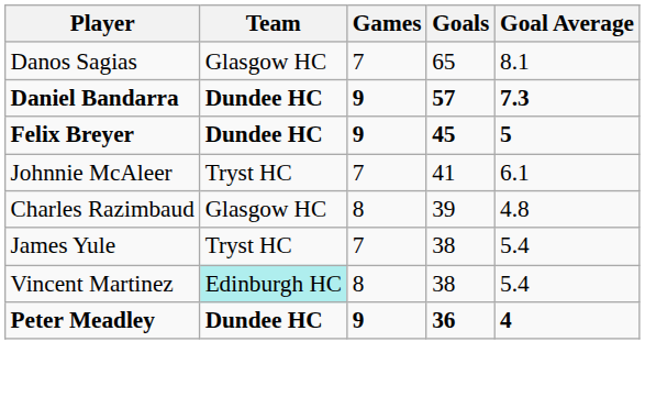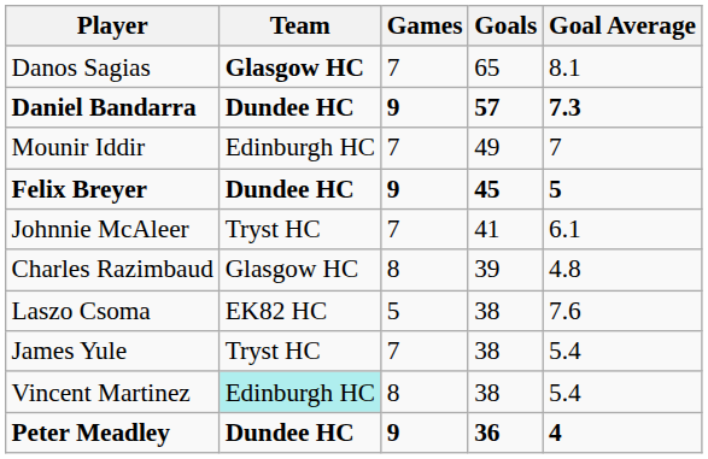 <table class="wikitable">
 <tr>
 <th>Player</th>
 <th>Team</th>
 <th>Games</th>
 <th>Goals</th>
 <th>Goal Average</th>
 </tr>
 <tr>
 <td>Danos Sagias</td>
-<td>Glasgow HC</td>
+<td><strong>Glasgow HC</strong></td>
 <td>7</td>
 <td>65</td>
 <td>8.1</td>
 </tr>
 <tr>
 <td><strong>Daniel Bandarra</strong></td>
 <td><strong>Dundee HC</strong></td>
 <td><strong>9</strong></td>
 <td><strong>57</strong></td>
 <td><strong>7.3</strong></td>
+</tr>
+<tr>
+<td>Mounir Iddir</td>
+<td>Edinburgh HC</td>
+<td>7</td>
+<td>49</td>
+<td>7</td>
 </tr>
 <tr>
 <td><strong>Felix Breyer</strong></td>
 <td><strong>Dundee HC</strong></td>
 <td><strong>9</strong></td>
 <td><strong>45</strong></td>
 <td><strong>5</strong></td>
 </tr>
 <tr>
 <td>Johnnie McAleer</td>
 <td>Tryst HC</td>
 <td>7</td>
 <td>41</td>
 <td>6.1</td>
 </tr>
 <tr>
 <td>Charles Razimbaud</td>
 <td>Glasgow HC</td>
 <td>8</td>
 <td>39</td>
 <td>4.8</td>
 </tr>
 <tr>
+<td>Laszo Csoma</td>
+<td>EK82 HC</td>
+<td>5</td>
+<td>38</td>
+<td>7.6</td>
+</tr>
+<tr>
 <td>James Yule</td>
 <td>Tryst HC</td>
 <td>7</td>
 <td>38</td>
 <td>5.4</td>
 </tr>
 <tr>
 <td>Vincent Martinez</td>
 <td style="background: paleturquoise;">Edinburgh HC</td>
 <td>8</td>
 <td>38</td>
 <td>5.4</td>
 </tr>
 <tr>
 <td><strong>Peter Meadley</strong></td>
 <td><strong>Dundee HC</strong></td>
 <td><strong>9</strong></td>
 <td><strong>36</strong></td>
 <td><strong>4</strong></td>
 </tr>
 </table>
